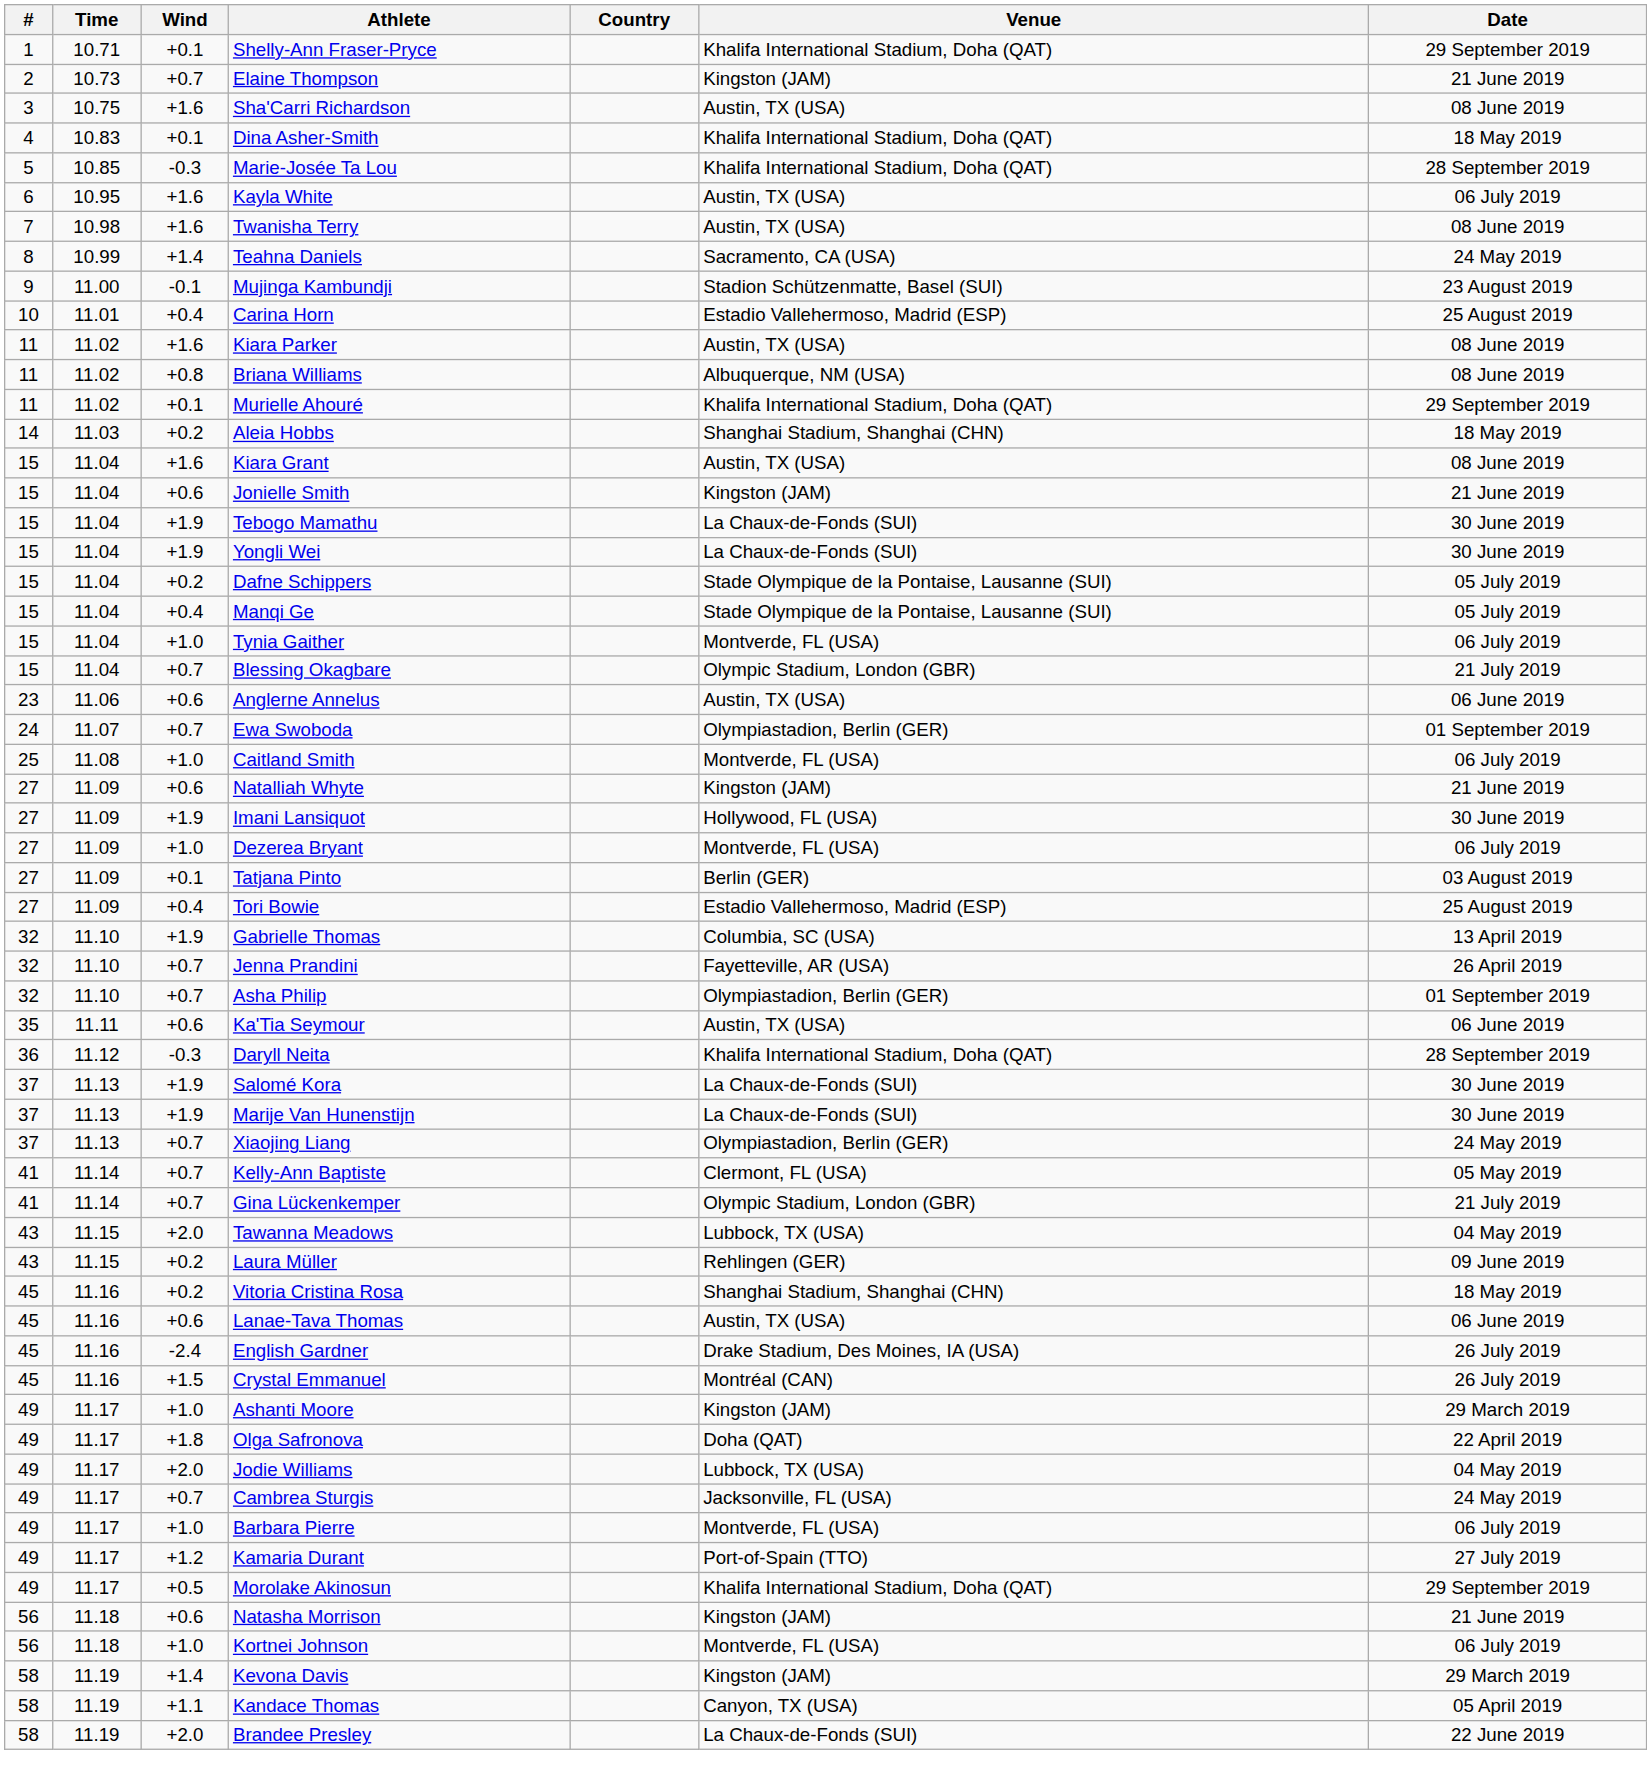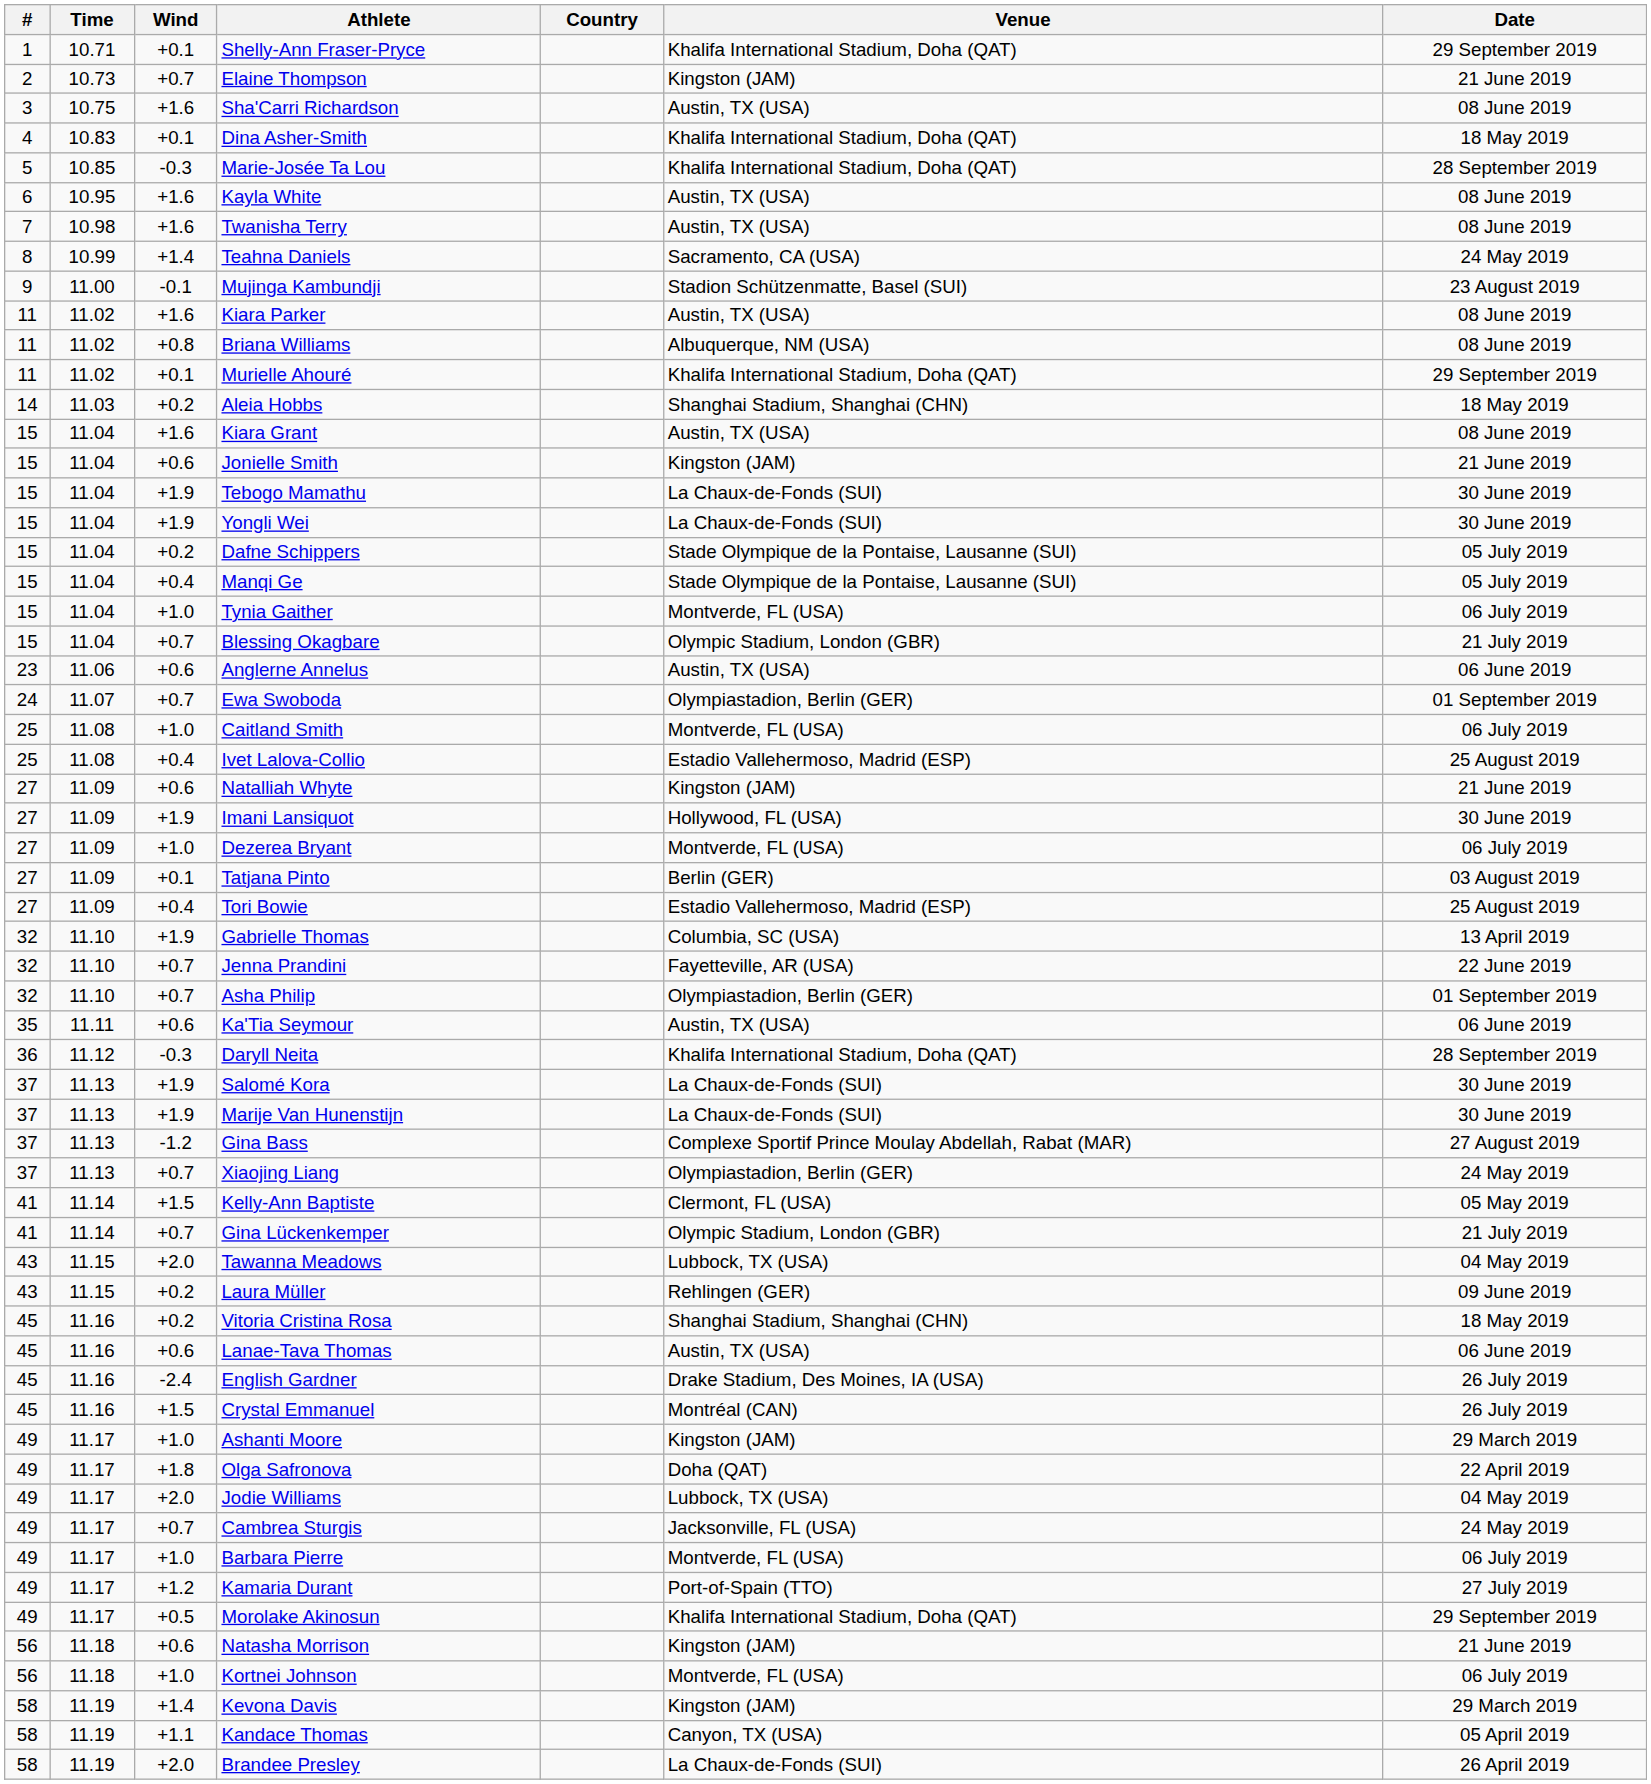 <table class="wikitable sortable" width=100% style="font-size:90%; text-align:center;">
 <tr>
 <th>#</th>
 <th>Time</th>
 <th>Wind</th>
 <th>Athlete</th>
 <th>Country</th>
 <th>Venue</th>
 <th>Date</th>
 </tr>
 <tr>
 <td>1</td>
 <td>10.71</td>
 <td>+0.1</td>
 <td align=left><a href='#'>Shelly-Ann Fraser-Pryce</a></td>
 <td align=left></td>
 <td align=left>Khalifa International Stadium, Doha (QAT)</td>
 <td>29 September 2019</td>
 </tr>
 <tr>
 <td>2</td>
 <td>10.73</td>
 <td>+0.7</td>
 <td align=left><a href='#'>Elaine Thompson</a></td>
 <td align=left></td>
 <td align=left>Kingston (JAM)</td>
 <td>21 June 2019</td>
 </tr>
 <tr>
 <td>3</td>
 <td>10.75</td>
 <td>+1.6</td>
 <td align=left><a href='#'>Sha'Carri Richardson</a></td>
 <td align=left></td>
 <td align=left>Austin, TX (USA)</td>
 <td>08 June 2019</td>
 </tr>
 <tr>
 <td>4</td>
 <td>10.83</td>
 <td>+0.1</td>
 <td align=left><a href='#'>Dina Asher-Smith</a></td>
 <td align=left></td>
 <td align=left>Khalifa International Stadium, Doha (QAT)</td>
 <td>18 May 2019</td>
 </tr>
 <tr>
 <td>5</td>
 <td>10.85</td>
 <td>-0.3</td>
 <td align=left><a href='#'>Marie-Josée Ta Lou</a></td>
 <td align=left></td>
 <td align=left>Khalifa International Stadium, Doha (QAT)</td>
 <td>28 September 2019</td>
 </tr>
 <tr>
 <td>6</td>
 <td>10.95</td>
 <td>+1.6</td>
 <td align=left><a href='#'>Kayla White</a></td>
 <td align=left></td>
 <td align=left>Austin, TX (USA)</td>
-<td>06 July 2019</td>
+<td>08 June 2019</td>
 </tr>
 <tr>
 <td>7</td>
 <td>10.98</td>
 <td>+1.6</td>
 <td align=left><a href='#'>Twanisha Terry</a></td>
 <td align=left></td>
 <td align=left>Austin, TX (USA)</td>
 <td>08 June 2019</td>
 </tr>
 <tr>
 <td>8</td>
 <td>10.99</td>
 <td>+1.4</td>
 <td align=left><a href='#'>Teahna Daniels</a></td>
 <td align=left></td>
 <td align=left>Sacramento, CA (USA)</td>
 <td>24 May 2019</td>
 </tr>
 <tr>
 <td>9</td>
 <td>11.00</td>
 <td>-0.1</td>
 <td align=left><a href='#'>Mujinga Kambundji</a></td>
 <td align=left></td>
 <td align=left>Stadion Schützenmatte, Basel (SUI)</td>
 <td>23 August 2019</td>
-</tr>
-<tr>
-<td>10</td>
-<td>11.01</td>
-<td>+0.4</td>
-<td align=left><a href='#'>Carina Horn</a></td>
-<td align=left></td>
-<td align=left>Estadio Vallehermoso, Madrid (ESP)</td>
-<td>25 August 2019</td>
 </tr>
 <tr>
 <td>11</td>
 <td>11.02</td>
 <td>+1.6</td>
 <td align=left><a href='#'>Kiara Parker</a></td>
 <td align=left></td>
 <td align=left>Austin, TX (USA)</td>
 <td>08 June 2019</td>
 </tr>
 <tr>
 <td>11</td>
 <td>11.02</td>
 <td>+0.8</td>
 <td align=left><a href='#'>Briana Williams</a></td>
 <td align=left></td>
 <td align=left>Albuquerque, NM (USA)</td>
 <td>08 June 2019</td>
 </tr>
 <tr>
 <td>11</td>
 <td>11.02</td>
 <td>+0.1</td>
 <td align=left><a href='#'>Murielle Ahouré</a></td>
 <td align=left></td>
 <td align=left>Khalifa International Stadium, Doha (QAT)</td>
 <td>29 September 2019</td>
 </tr>
 <tr>
 <td>14</td>
 <td>11.03</td>
 <td>+0.2</td>
 <td align=left><a href='#'>Aleia Hobbs</a></td>
 <td align=left></td>
 <td align=left>Shanghai Stadium, Shanghai (CHN)</td>
 <td>18 May 2019</td>
 </tr>
 <tr>
 <td>15</td>
 <td>11.04</td>
 <td>+1.6</td>
 <td align=left><a href='#'>Kiara Grant</a></td>
 <td align=left></td>
 <td align=left>Austin, TX (USA)</td>
 <td>08 June 2019</td>
 </tr>
 <tr>
 <td>15</td>
 <td>11.04</td>
 <td>+0.6</td>
 <td align=left><a href='#'>Jonielle Smith</a></td>
 <td align=left></td>
 <td align=left>Kingston (JAM)</td>
 <td>21 June 2019</td>
 </tr>
 <tr>
 <td>15</td>
 <td>11.04</td>
 <td>+1.9</td>
 <td align=left><a href='#'>Tebogo Mamathu</a></td>
 <td align=left></td>
 <td align=left>La Chaux-de-Fonds (SUI)</td>
 <td>30 June 2019</td>
 </tr>
 <tr>
 <td>15</td>
 <td>11.04</td>
 <td>+1.9</td>
 <td align=left><a href='#'>Yongli Wei</a></td>
 <td align=left></td>
 <td align=left>La Chaux-de-Fonds (SUI)</td>
 <td>30 June 2019</td>
 </tr>
 <tr>
 <td>15</td>
 <td>11.04</td>
 <td>+0.2</td>
 <td align=left><a href='#'>Dafne Schippers</a></td>
 <td align=left></td>
 <td align=left>Stade Olympique de la Pontaise, Lausanne (SUI)</td>
 <td>05 July 2019</td>
 </tr>
 <tr>
 <td>15</td>
 <td>11.04</td>
 <td>+0.4</td>
 <td align=left><a href='#'>Manqi Ge</a></td>
 <td align=left></td>
 <td align=left>Stade Olympique de la Pontaise, Lausanne (SUI)</td>
 <td>05 July 2019</td>
 </tr>
 <tr>
 <td>15</td>
 <td>11.04</td>
 <td>+1.0</td>
 <td align=left><a href='#'>Tynia Gaither</a></td>
 <td align=left></td>
 <td align=left>Montverde, FL (USA)</td>
 <td>06 July 2019</td>
 </tr>
 <tr>
 <td>15</td>
 <td>11.04</td>
 <td>+0.7</td>
 <td align=left><a href='#'>Blessing Okagbare</a></td>
 <td align=left></td>
 <td align=left>Olympic Stadium, London (GBR)</td>
 <td>21 July 2019</td>
 </tr>
 <tr>
 <td>23</td>
 <td>11.06</td>
 <td>+0.6</td>
 <td align=left><a href='#'>Anglerne Annelus</a></td>
 <td align=left></td>
 <td align=left>Austin, TX (USA)</td>
 <td>06 June 2019</td>
 </tr>
 <tr>
 <td>24</td>
 <td>11.07</td>
 <td>+0.7</td>
 <td align=left><a href='#'>Ewa Swoboda</a></td>
 <td align=left></td>
 <td align=left>Olympiastadion, Berlin (GER)</td>
 <td>01 September 2019</td>
 </tr>
 <tr>
 <td>25</td>
 <td>11.08</td>
 <td>+1.0</td>
 <td align=left><a href='#'>Caitland Smith</a></td>
 <td align=left></td>
 <td align=left>Montverde, FL (USA)</td>
 <td>06 July 2019</td>
 </tr>
 <tr>
+<td>25</td>
+<td>11.08</td>
+<td>+0.4</td>
+<td align=left><a href='#'>Ivet Lalova-Collio</a></td>
+<td align=left></td>
+<td align=left>Estadio Vallehermoso, Madrid (ESP)</td>
+<td>25 August 2019</td>
+</tr>
+<tr>
 <td>27</td>
 <td>11.09</td>
 <td>+0.6</td>
 <td align=left><a href='#'>Natalliah Whyte</a></td>
 <td align=left></td>
 <td align=left>Kingston (JAM)</td>
 <td>21 June 2019</td>
 </tr>
 <tr>
 <td>27</td>
 <td>11.09</td>
 <td>+1.9</td>
 <td align=left><a href='#'>Imani Lansiquot</a></td>
 <td align=left></td>
 <td align=left>Hollywood, FL (USA)</td>
 <td>30 June 2019</td>
 </tr>
 <tr>
 <td>27</td>
 <td>11.09</td>
 <td>+1.0</td>
 <td align=left><a href='#'>Dezerea Bryant</a></td>
 <td align=left></td>
 <td align=left>Montverde, FL (USA)</td>
 <td>06 July 2019</td>
 </tr>
 <tr>
 <td>27</td>
 <td>11.09</td>
 <td>+0.1</td>
 <td align=left><a href='#'>Tatjana Pinto</a></td>
 <td align=left></td>
 <td align=left>Berlin (GER)</td>
 <td>03 August 2019</td>
 </tr>
 <tr>
 <td>27</td>
 <td>11.09</td>
 <td>+0.4</td>
 <td align=left><a href='#'>Tori Bowie</a></td>
 <td align=left></td>
 <td align=left>Estadio Vallehermoso, Madrid (ESP)</td>
 <td>25 August 2019</td>
 </tr>
 <tr>
 <td>32</td>
 <td>11.10</td>
 <td>+1.9</td>
 <td align=left><a href='#'>Gabrielle Thomas</a></td>
 <td align=left></td>
 <td align=left>Columbia, SC (USA)</td>
 <td>13 April 2019</td>
 </tr>
 <tr>
 <td>32</td>
 <td>11.10</td>
 <td>+0.7</td>
 <td align=left><a href='#'>Jenna Prandini</a></td>
 <td align=left></td>
 <td align=left>Fayetteville, AR (USA)</td>
-<td>26 April 2019</td>
+<td>22 June 2019</td>
 </tr>
 <tr>
 <td>32</td>
 <td>11.10</td>
 <td>+0.7</td>
 <td align=left><a href='#'>Asha Philip</a></td>
 <td align=left></td>
 <td align=left>Olympiastadion, Berlin (GER)</td>
 <td>01 September 2019</td>
 </tr>
 <tr>
 <td>35</td>
 <td>11.11</td>
 <td>+0.6</td>
 <td align=left><a href='#'>Ka'Tia Seymour</a></td>
 <td align=left></td>
 <td align=left>Austin, TX (USA)</td>
 <td>06 June 2019</td>
 </tr>
 <tr>
 <td>36</td>
 <td>11.12</td>
 <td>-0.3</td>
 <td align=left><a href='#'>Daryll Neita</a></td>
 <td align=left></td>
 <td align=left>Khalifa International Stadium, Doha (QAT)</td>
 <td>28 September 2019</td>
 </tr>
 <tr>
 <td>37</td>
 <td>11.13</td>
 <td>+1.9</td>
 <td align=left><a href='#'>Salomé Kora</a></td>
 <td align=left></td>
 <td align=left>La Chaux-de-Fonds (SUI)</td>
 <td>30 June 2019</td>
 </tr>
 <tr>
 <td>37</td>
 <td>11.13</td>
 <td>+1.9</td>
 <td align=left><a href='#'>Marije Van Hunenstijn</a></td>
 <td align=left></td>
 <td align=left>La Chaux-de-Fonds (SUI)</td>
 <td>30 June 2019</td>
 </tr>
 <tr>
 <td>37</td>
 <td>11.13</td>
+<td>-1.2</td>
+<td align=left><a href='#'>Gina Bass</a></td>
+<td align=left></td>
+<td align=left>Complexe Sportif Prince Moulay Abdellah, Rabat (MAR)</td>
+<td>27 August 2019</td>
+</tr>
+<tr>
+<td>37</td>
+<td>11.13</td>
 <td>+0.7</td>
 <td align=left><a href='#'>Xiaojing Liang</a></td>
 <td align=left></td>
 <td align=left>Olympiastadion, Berlin (GER)</td>
 <td>24 May 2019</td>
 </tr>
 <tr>
 <td>41</td>
 <td>11.14</td>
-<td>+0.7</td>
+<td>+1.5</td>
 <td align=left><a href='#'>Kelly-Ann Baptiste</a></td>
 <td align=left></td>
 <td align=left>Clermont, FL (USA)</td>
 <td>05 May 2019</td>
 </tr>
 <tr>
 <td>41</td>
 <td>11.14</td>
 <td>+0.7</td>
 <td align=left><a href='#'>Gina Lückenkemper</a></td>
 <td align=left></td>
 <td align=left>Olympic Stadium, London (GBR)</td>
 <td>21 July 2019</td>
 </tr>
 <tr>
 <td>43</td>
 <td>11.15</td>
 <td>+2.0</td>
 <td align=left><a href='#'>Tawanna Meadows</a></td>
 <td align=left></td>
 <td align=left>Lubbock, TX (USA)</td>
 <td>04 May 2019</td>
 </tr>
 <tr>
 <td>43</td>
 <td>11.15</td>
 <td>+0.2</td>
 <td align=left><a href='#'>Laura Müller</a></td>
 <td align=left></td>
 <td align=left>Rehlingen (GER)</td>
 <td>09 June 2019</td>
 </tr>
 <tr>
 <td>45</td>
 <td>11.16</td>
 <td>+0.2</td>
 <td align=left><a href='#'>Vitoria Cristina Rosa</a></td>
 <td align=left></td>
 <td align=left>Shanghai Stadium, Shanghai (CHN)</td>
 <td>18 May 2019</td>
 </tr>
 <tr>
 <td>45</td>
 <td>11.16</td>
 <td>+0.6</td>
 <td align=left><a href='#'>Lanae-Tava Thomas</a></td>
 <td align=left></td>
 <td align=left>Austin, TX (USA)</td>
 <td>06 June 2019</td>
 </tr>
 <tr>
 <td>45</td>
 <td>11.16</td>
 <td>-2.4</td>
 <td align=left><a href='#'>English Gardner</a></td>
 <td align=left></td>
 <td align=left>Drake Stadium, Des Moines, IA (USA)</td>
 <td>26 July 2019</td>
 </tr>
 <tr>
 <td>45</td>
 <td>11.16</td>
 <td>+1.5</td>
 <td align=left><a href='#'>Crystal Emmanuel</a></td>
 <td align=left></td>
 <td align=left>Montréal (CAN)</td>
 <td>26 July 2019</td>
 </tr>
 <tr>
 <td>49</td>
 <td>11.17</td>
 <td>+1.0</td>
 <td align=left><a href='#'>Ashanti Moore</a></td>
 <td align=left></td>
 <td align=left>Kingston (JAM)</td>
 <td>29 March 2019</td>
 </tr>
 <tr>
 <td>49</td>
 <td>11.17</td>
 <td>+1.8</td>
 <td align=left><a href='#'>Olga Safronova</a></td>
 <td align=left></td>
 <td align=left>Doha (QAT)</td>
 <td>22 April 2019</td>
 </tr>
 <tr>
 <td>49</td>
 <td>11.17</td>
 <td>+2.0</td>
 <td align=left><a href='#'>Jodie Williams</a></td>
 <td align=left></td>
 <td align=left>Lubbock, TX (USA)</td>
 <td>04 May 2019</td>
 </tr>
 <tr>
 <td>49</td>
 <td>11.17</td>
 <td>+0.7</td>
 <td align=left><a href='#'>Cambrea Sturgis</a></td>
 <td align=left></td>
 <td align=left>Jacksonville, FL (USA)</td>
 <td>24 May 2019</td>
 </tr>
 <tr>
 <td>49</td>
 <td>11.17</td>
 <td>+1.0</td>
 <td align=left><a href='#'>Barbara Pierre</a></td>
 <td align=left></td>
 <td align=left>Montverde, FL (USA)</td>
 <td>06 July 2019</td>
 </tr>
 <tr>
 <td>49</td>
 <td>11.17</td>
 <td>+1.2</td>
 <td align=left><a href='#'>Kamaria Durant</a></td>
 <td align=left></td>
 <td align=left>Port-of-Spain (TTO)</td>
 <td>27 July 2019</td>
 </tr>
 <tr>
 <td>49</td>
 <td>11.17</td>
 <td>+0.5</td>
 <td align=left><a href='#'>Morolake Akinosun</a></td>
 <td align=left></td>
 <td align=left>Khalifa International Stadium, Doha (QAT)</td>
 <td>29 September 2019</td>
 </tr>
 <tr>
 <td>56</td>
 <td>11.18</td>
 <td>+0.6</td>
 <td align=left><a href='#'>Natasha Morrison</a></td>
 <td align=left></td>
 <td align=left>Kingston (JAM)</td>
 <td>21 June 2019</td>
 </tr>
 <tr>
 <td>56</td>
 <td>11.18</td>
 <td>+1.0</td>
 <td align=left><a href='#'>Kortnei Johnson</a></td>
 <td align=left></td>
 <td align=left>Montverde, FL (USA)</td>
 <td>06 July 2019</td>
 </tr>
 <tr>
 <td>58</td>
 <td>11.19</td>
 <td>+1.4</td>
 <td align=left><a href='#'>Kevona Davis</a></td>
 <td align=left></td>
 <td align=left>Kingston (JAM)</td>
 <td>29 March 2019</td>
 </tr>
 <tr>
 <td>58</td>
 <td>11.19</td>
 <td>+1.1</td>
 <td align=left><a href='#'>Kandace Thomas</a></td>
 <td align=left></td>
 <td align=left>Canyon, TX (USA)</td>
 <td>05 April 2019</td>
 </tr>
 <tr>
 <td>58</td>
 <td>11.19</td>
 <td>+2.0</td>
 <td align=left><a href='#'>Brandee Presley</a></td>
 <td align=left></td>
 <td align=left>La Chaux-de-Fonds (SUI)</td>
-<td>22 June 2019</td>
+<td>26 April 2019</td>
 </tr>
 </table>
